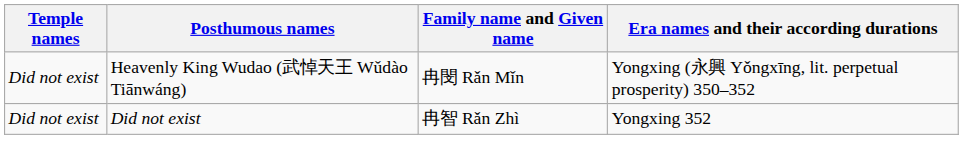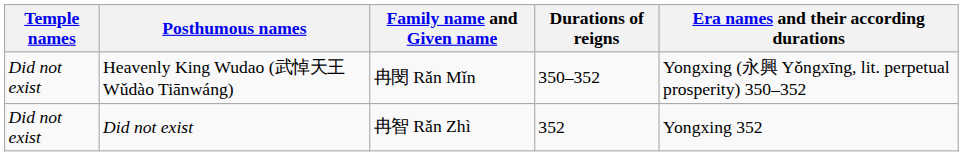 <table class="wikitable">
 <tr>
 <th><a href='#'>Temple names</a></th>
 <th><a href='#'>Posthumous names</a></th>
 <th><a href='#'>Family name</a> and <a href='#'>Given name</a></th>
+<th>Durations of reigns</th>
 <th><a href='#'>Era names</a> and their according durations</th>
 </tr>
 <tr>
 <td><em>Did not exist</em></td>
 <td>Heavenly King Wudao (武悼天王 Wǔdào Tiānwáng)</td>
 <td Ran Min>冉閔 Rǎn Mǐn</td>
+<td>350–352</td>
 <td>Yongxing (永興 Yǒngxīng, lit. perpetual prosperity) 350–352</td>
 </tr>
 <tr>
 <td><em>Did not exist</em></td>
 <td><em>Did not exist</em></td>
 <td>冉智 Rǎn Zhì</td>
+<td>352</td>
 <td>Yongxing 352</td>
 </tr>
 </table>
